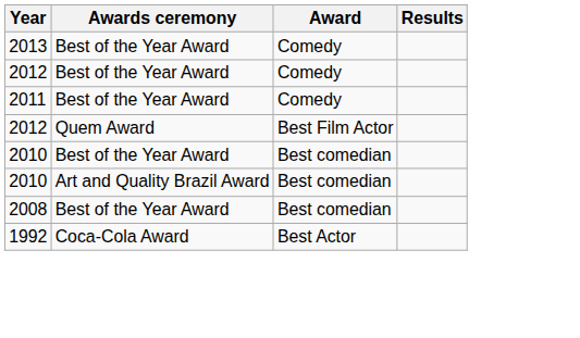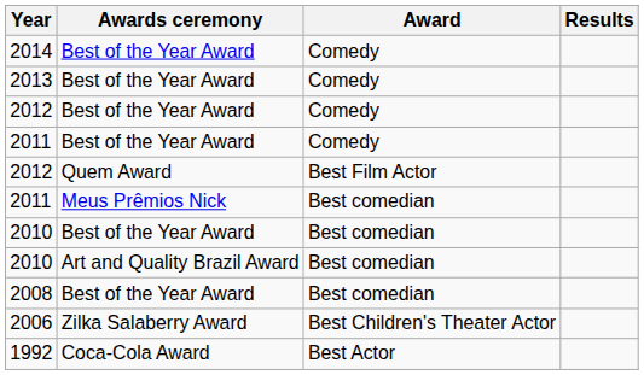 <table class="wikitable">
 <tr>
 <th>Year</th>
 <th>Awards ceremony</th>
 <th>Award</th>
 <th>Results</th>
+</tr>
+<tr>
+<td>2014</td>
+<td><a href='#'>Best of the Year Award</a></td>
+<td>Comedy</td>
+<td></td>
 </tr>
 <tr>
 <td>2013</td>
 <td>Best of the Year Award</td>
 <td>Comedy</td>
 <td></td>
 </tr>
 <tr>
 <td>2012</td>
 <td>Best of the Year Award</td>
 <td>Comedy</td>
 <td></td>
 </tr>
 <tr>
 <td>2011</td>
 <td>Best of the Year Award</td>
 <td>Comedy</td>
 <td></td>
 </tr>
 <tr>
 <td>2012</td>
 <td>Quem Award</td>
 <td>Best Film Actor</td>
 <td></td>
 </tr>
 <tr>
+<td>2011</td>
+<td><a href='#'>Meus Prêmios Nick</a></td>
+<td>Best comedian</td>
+<td></td>
+</tr>
+<tr>
 <td>2010</td>
 <td>Best of the Year Award</td>
 <td>Best comedian</td>
 <td></td>
 </tr>
 <tr>
 <td>2010</td>
 <td>Art and Quality Brazil Award</td>
 <td>Best comedian</td>
 <td></td>
 </tr>
 <tr>
 <td>2008</td>
 <td>Best of the Year Award</td>
 <td>Best comedian</td>
 <td></td>
 </tr>
 <tr>
+<td>2006</td>
+<td>Zilka Salaberry Award</td>
+<td>Best Children's Theater Actor</td>
+<td></td>
+</tr>
+<tr>
 <td>1992</td>
 <td>Coca-Cola Award</td>
 <td>Best Actor</td>
 <td></td>
 </tr>
 </table>
